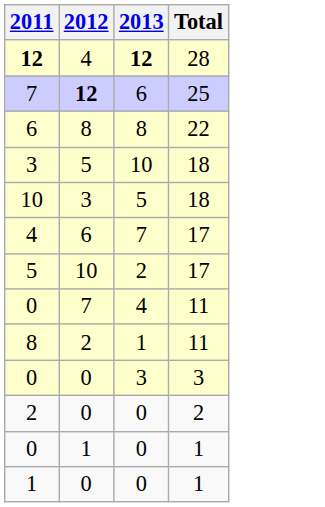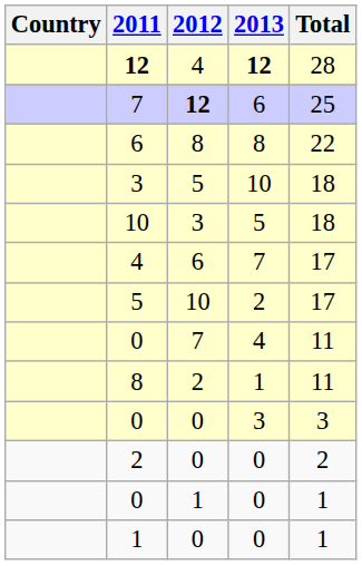 <table class="wikitable sortable" style="text-align:center;">
 <tr>
+<th>Country</th>
 <th> <a href='#'>2011</a></th>
 <th> <a href='#'>2012</a></th>
 <th> <a href='#'>2013</a></th>
 <th>Total</th>
 </tr>
 <tr bgcolor=#ffffcc>
+<td align=left></td>
 <td><strong>12</strong></td>
 <td>4</td>
 <td><strong>12</strong></td>
 <td>28</td>
 </tr>
 <tr bgcolor=#ccccff>
+<td align=left></td>
 <td>7</td>
 <td><strong>12</strong></td>
 <td>6</td>
 <td>25</td>
 </tr>
 <tr bgcolor=#ffffcc>
+<td align=left></td>
 <td>6</td>
 <td>8</td>
 <td>8</td>
 <td>22</td>
 </tr>
 <tr bgcolor=#ffffcc>
+<td align=left></td>
 <td>3</td>
 <td>5</td>
 <td>10</td>
 <td>18</td>
 </tr>
 <tr bgcolor=#ffffcc>
+<td align=left></td>
 <td>10</td>
 <td>3</td>
 <td>5</td>
 <td>18</td>
 </tr>
 <tr bgcolor=#ffffcc>
+<td align=left></td>
 <td>4</td>
 <td>6</td>
 <td>7</td>
 <td>17</td>
 </tr>
 <tr bgcolor=#ffffcc>
+<td align=left></td>
 <td>5</td>
 <td>10</td>
 <td>2</td>
 <td>17</td>
 </tr>
 <tr bgcolor=#ffffcc>
+<td align=left></td>
 <td>0</td>
 <td>7</td>
 <td>4</td>
 <td>11</td>
 </tr>
 <tr bgcolor=#ffffcc>
+<td align=left></td>
 <td>8</td>
 <td>2</td>
 <td>1</td>
 <td>11</td>
 </tr>
 <tr bgcolor=#ffffcc>
+<td align=left></td>
 <td>0</td>
 <td>0</td>
 <td>3</td>
 <td>3</td>
 </tr>
 <tr>
+<td align=left></td>
 <td>2</td>
 <td>0</td>
 <td>0</td>
 <td>2</td>
 </tr>
 <tr>
+<td align=left></td>
 <td>0</td>
 <td>1</td>
 <td>0</td>
 <td>1</td>
 </tr>
 <tr>
+<td align=left></td>
 <td>1</td>
 <td>0</td>
 <td>0</td>
 <td>1</td>
 </tr>
 </table>
